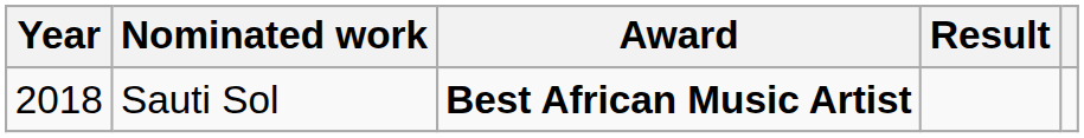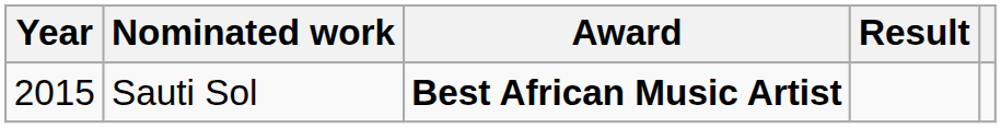 <table class ="wikitable">
 <tr>
 <th>Year</th>
 <th>Nominated work</th>
 <th>Award</th>
 <th>Result</th>
 <th></th>
 </tr>
 <tr>
-<td>2018</td>
+<td>2015</td>
 <td>Sauti Sol</td>
 <td><strong>Best African Music Artist</strong></td>
 <td></td>
 <td></td>
 </tr>
 </table>
